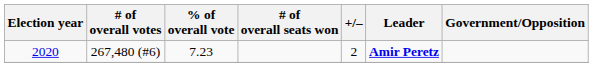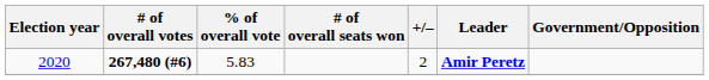 <table class=wikitable style=text-align:center>
 <tr>
 <th>Election year</th>
 <th># of<br>overall votes</th>
 <th>% of<br>overall vote</th>
 <th># of<br>overall seats won</th>
 <th>+/–</th>
 <th>Leader</th>
 <th>Government/Opposition</th>
 </tr>
 <tr>
 <td><a href='#'>2020</a></td>
-<td>267,480 (#6)</td>
-<td>7.23</td>
+<td><strong>267,480 (#6)</strong></td>
+<td>5.83</td>
 <td></td>
 <td> 2</td>
 <td><strong><a href='#'>Amir Peretz</a></strong></td>
 <td></td>
 </tr>
 <tr>
 </tr>
 </table>
